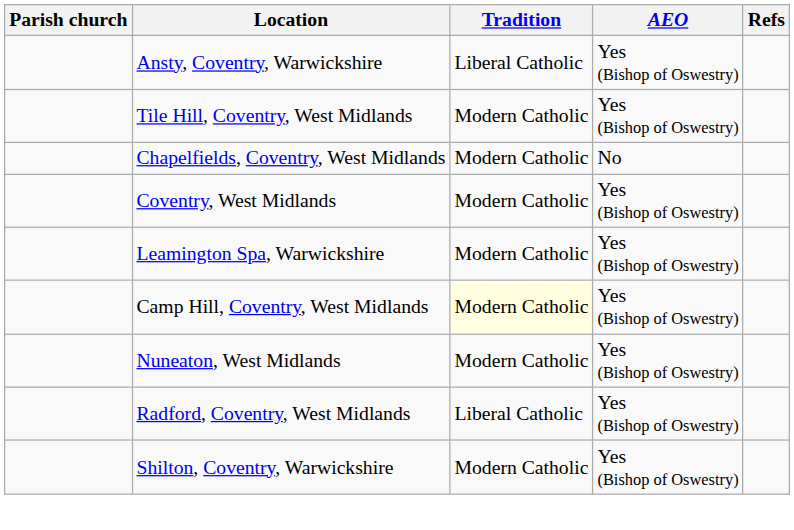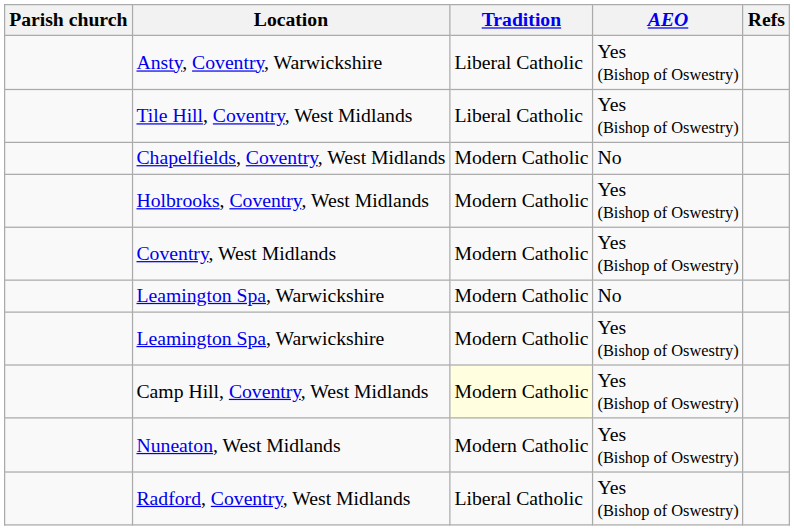 <table class="wikitable sortable">
 <tr>
 <th>Parish church</th>
 <th>Location</th>
 <th><a href='#'>Tradition</a></th>
 <th><em><a href='#'>AEO</a></em></th>
 <th>Refs</th>
 </tr>
 <tr>
 <td></td>
 <td><a href='#'>Ansty</a>, <a href='#'>Coventry</a>, Warwickshire</td>
 <td>Liberal Catholic</td>
 <td>Yes <br> <small>(Bishop of Oswestry)</small></td>
 <td></td>
 </tr>
 <tr>
 <td></td>
 <td><a href='#'>Tile Hill</a>, <a href='#'>Coventry</a>, West Midlands</td>
-<td>Modern Catholic</td>
+<td>Liberal Catholic</td>
 <td>Yes <br> <small>(Bishop of Oswestry)</small></td>
 <td></td>
 </tr>
 <tr>
 <td></td>
 <td><a href='#'>Chapelfields</a>, <a href='#'>Coventry</a>, West Midlands</td>
 <td>Modern Catholic</td>
 <td>No</td>
 <td></td>
 </tr>
 <tr>
 <td></td>
+<td><a href='#'>Holbrooks</a>, <a href='#'>Coventry</a>, West Midlands</td>
+<td>Modern Catholic</td>
+<td>Yes <br> <small>(Bishop of Oswestry)</small></td>
+<td></td>
+</tr>
+<tr>
+<td></td>
 <td><a href='#'>Coventry</a>, West Midlands</td>
 <td>Modern Catholic</td>
 <td>Yes <br> <small>(Bishop of Oswestry)</small></td>
+<td></td>
+</tr>
+<tr>
+<td></td>
+<td><a href='#'>Leamington Spa</a>, Warwickshire</td>
+<td>Modern Catholic</td>
+<td>No</td>
 <td></td>
 </tr>
 <tr>
 <td></td>
 <td><a href='#'>Leamington Spa</a>, Warwickshire</td>
 <td>Modern Catholic</td>
 <td>Yes <br> <small>(Bishop of Oswestry)</small></td>
 <td></td>
 </tr>
 <tr>
 <td></td>
 <td>Camp Hill, <a href='#'>Coventry</a>, West Midlands</td>
 <td style="background: lightyellow;">Modern Catholic</td>
 <td>Yes <br> <small>(Bishop of Oswestry)</small></td>
 <td></td>
 </tr>
 <tr>
 <td></td>
 <td><a href='#'>Nuneaton</a>, West Midlands</td>
 <td>Modern Catholic</td>
 <td>Yes <br> <small>(Bishop of Oswestry)</small></td>
 <td></td>
 </tr>
 <tr>
 <td></td>
 <td><a href='#'>Radford</a>, <a href='#'>Coventry</a>, West Midlands</td>
 <td>Liberal Catholic</td>
 <td>Yes <br> <small>(Bishop of Oswestry)</small></td>
 <td></td>
 </tr>
-<tr>
-<td></td>
-<td><a href='#'>Shilton</a>, <a href='#'>Coventry</a>, Warwickshire</td>
-<td>Modern Catholic</td>
-<td>Yes <br> <small>(Bishop of Oswestry)</small></td>
-<td></td>
-</tr>
 </table>
